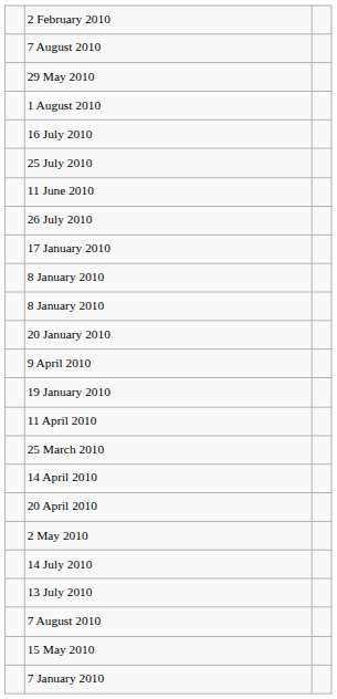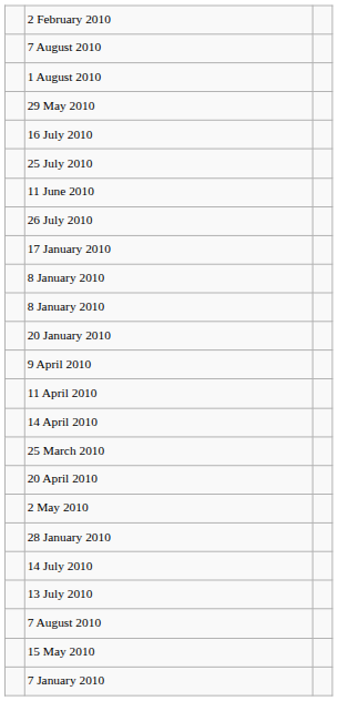 <table class="wikitable" style="font-size: 80%; float: left; width: 26em; margin-right: 1em; height: 700px">
 <tr>
 <td></td>
 <td>2 February 2010</td>
 <td></td>
 </tr>
 <tr>
 <td></td>
 <td>7 August 2010</td>
 <td></td>
 </tr>
 <tr>
 <td></td>
-<td>29 May 2010</td>
+<td>1 August 2010</td>
 <td></td>
 </tr>
 <tr>
 <td></td>
-<td>1 August 2010</td>
+<td>29 May 2010</td>
 <td></td>
 </tr>
 <tr>
 <td></td>
 <td>16 July 2010</td>
 <td></td>
 </tr>
 <tr>
 <td></td>
 <td>25 July 2010</td>
 <td></td>
 </tr>
 <tr>
 <td></td>
 <td>11 June 2010</td>
 <td></td>
 </tr>
 <tr>
 <td></td>
 <td>26 July 2010</td>
 <td></td>
 </tr>
 <tr>
 <td></td>
 <td>17 January 2010</td>
 <td></td>
 </tr>
 <tr>
 <td></td>
 <td>8 January 2010</td>
 <td></td>
 </tr>
 <tr>
 <td></td>
 <td>8 January 2010</td>
 <td></td>
 </tr>
 <tr>
 <td></td>
 <td>20 January 2010</td>
 <td></td>
 </tr>
 <tr>
 <td></td>
 <td>9 April 2010</td>
 <td></td>
 </tr>
 <tr>
 <td></td>
-<td>19 January 2010</td>
-<td></td>
-</tr>
-<tr>
-<td></td>
 <td>11 April 2010</td>
 <td></td>
 </tr>
 <tr>
 <td></td>
-<td>25 March 2010</td>
+<td>14 April 2010</td>
 <td></td>
 </tr>
 <tr>
 <td></td>
-<td>14 April 2010</td>
+<td>25 March 2010</td>
 <td></td>
 </tr>
 <tr>
 <td></td>
 <td>20 April 2010</td>
 <td></td>
 </tr>
 <tr>
 <td></td>
 <td>2 May 2010</td>
+<td></td>
+</tr>
+<tr>
+<td></td>
+<td>28 January 2010</td>
 <td></td>
 </tr>
 <tr>
 <td></td>
 <td>14 July 2010</td>
 <td></td>
 </tr>
 <tr>
 <td></td>
 <td>13 July 2010</td>
 <td></td>
 </tr>
 <tr>
 <td></td>
 <td>7 August 2010</td>
 <td></td>
 </tr>
 <tr>
 <td></td>
 <td>15 May 2010</td>
 <td></td>
 </tr>
 <tr>
 <td></td>
 <td>7 January 2010</td>
 <td></td>
 </tr>
 </table>
